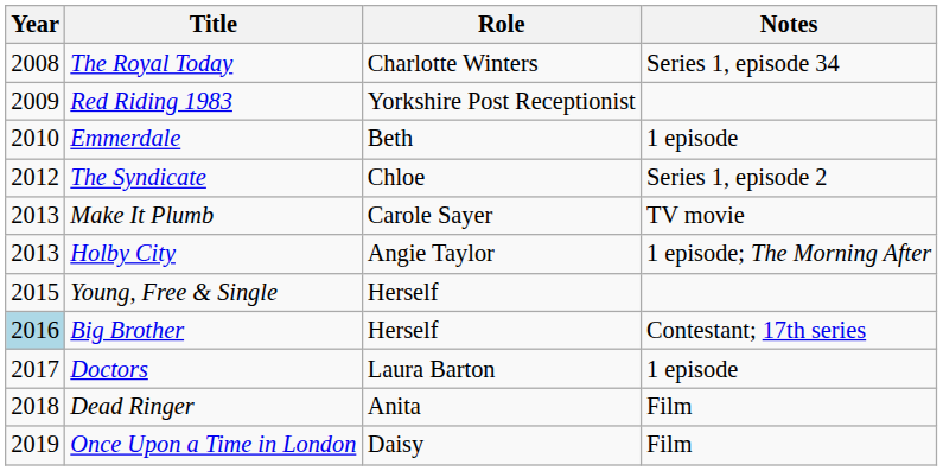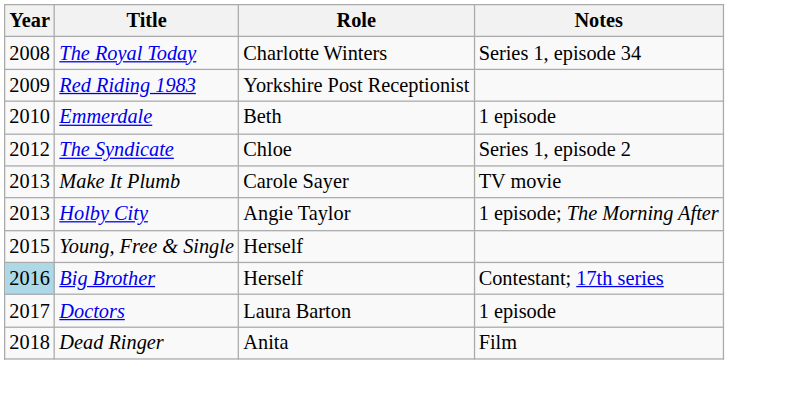 <table class="wikitable sortable">
 <tr>
 <th>Year</th>
 <th>Title</th>
 <th>Role</th>
 <th class="unsortable">Notes</th>
 </tr>
 <tr>
 <td>2008</td>
 <td><em><a href='#'>The Royal Today</a></em></td>
 <td>Charlotte Winters</td>
 <td>Series 1, episode 34</td>
 </tr>
 <tr>
 <td>2009</td>
 <td><em><a href='#'>Red Riding 1983</a></em></td>
 <td>Yorkshire Post Receptionist</td>
 <td></td>
 </tr>
 <tr>
 <td>2010</td>
 <td><em><a href='#'>Emmerdale</a></em></td>
 <td>Beth</td>
 <td>1 episode</td>
 </tr>
 <tr>
 <td>2012</td>
 <td><em><a href='#'>The Syndicate</a></em></td>
 <td>Chloe</td>
 <td>Series 1, episode 2</td>
 </tr>
 <tr>
 <td>2013</td>
 <td><em>Make It Plumb</em></td>
 <td>Carole Sayer</td>
 <td>TV movie</td>
 </tr>
 <tr>
 <td>2013</td>
 <td><em><a href='#'>Holby City</a></em></td>
 <td>Angie Taylor</td>
 <td>1 episode; <em>The Morning After</em></td>
 </tr>
 <tr>
 <td>2015</td>
 <td><em>Young, Free & Single</em></td>
 <td>Herself</td>
 <td></td>
 </tr>
 <tr>
 <td style="background: lightblue;">2016</td>
 <td><em><a href='#'>Big Brother</a></em></td>
 <td>Herself</td>
 <td>Contestant; <a href='#'>17th series</a></td>
 </tr>
 <tr>
 <td>2017</td>
 <td><em><a href='#'>Doctors</a></em></td>
 <td>Laura Barton</td>
 <td>1 episode</td>
 </tr>
 <tr>
 <td>2018</td>
 <td><em>Dead Ringer</em></td>
 <td>Anita</td>
 <td>Film</td>
 </tr>
-<tr>
-<td>2019</td>
-<td><em><a href='#'>Once Upon a Time in London</a></em></td>
-<td>Daisy</td>
-<td>Film</td>
-</tr>
 </table>
